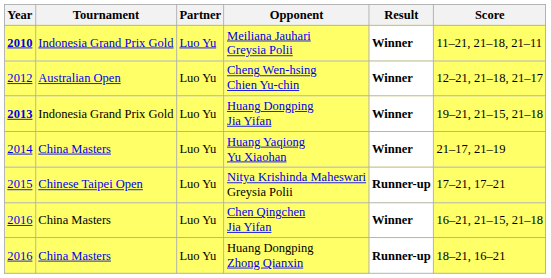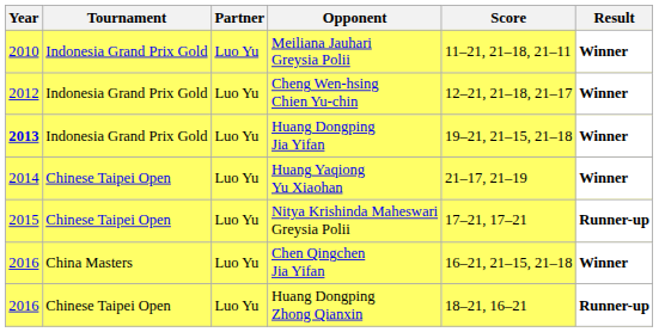 <table class="sortable wikitable" style="font-size: 90%;">
 <tr>
 <th>Year</th>
 <th>Tournament</th>
 <th>Partner</th>
 <th>Opponent</th>
+<th>Score</th>
 <th>Result</th>
-<th>Score</th>
 </tr>
 <tr style="background:#FFFF67">
-<td align="center"><strong><a href='#'>2010</a></strong></td>
+<td align="center"><a href='#'>2010</a></td>
 <td align="left"><a href='#'>Indonesia Grand Prix Gold</a></td>
 <td align="left"> <a href='#'>Luo Yu</a></td>
 <td align="left"> <a href='#'>Meiliana Jauhari</a> <br>  <a href='#'>Greysia Polii</a></td>
+<td align="left">11–21, 21–18, 21–11</td>
 <td style="text-align:left; background:white"> <strong>Winner</strong></td>
-<td align="left">11–21, 21–18, 21–11</td>
 </tr>
 <tr style="background:#FFFF67">
 <td align="center"><a href='#'>2012</a></td>
-<td align="left"><a href='#'>Australian Open</a></td>
+<td align="left">Indonesia Grand Prix Gold</td>
 <td align="left"> Luo Yu</td>
 <td align="left"> <a href='#'>Cheng Wen-hsing</a> <br>  <a href='#'>Chien Yu-chin</a></td>
+<td align="left">12–21, 21–18, 21–17</td>
 <td style="text-align:left; background:white"> <strong>Winner</strong></td>
-<td align="left">12–21, 21–18, 21–17</td>
 </tr>
 <tr style="background:#FFFF67">
 <td align="center"><strong><a href='#'>2013</a></strong></td>
 <td align="left">Indonesia Grand Prix Gold</td>
 <td align="left"> Luo Yu</td>
 <td align="left"> <a href='#'>Huang Dongping</a> <br>  <a href='#'>Jia Yifan</a></td>
+<td align="left">19–21, 21–15, 21–18</td>
 <td style="text-align:left; background:white"> <strong>Winner</strong></td>
-<td align="left">19–21, 21–15, 21–18</td>
 </tr>
 <tr style="background:#FFFF67">
 <td align="center"><a href='#'>2014</a></td>
-<td align="left"><a href='#'>China Masters</a></td>
+<td align="left"><a href='#'>Chinese Taipei Open</a></td>
 <td align="left"> Luo Yu</td>
 <td align="left"> <a href='#'>Huang Yaqiong</a> <br>  <a href='#'>Yu Xiaohan</a></td>
+<td align="left">21–17, 21–19</td>
 <td style="text-align:left; background:white"> <strong>Winner</strong></td>
-<td align="left">21–17, 21–19</td>
 </tr>
 <tr style="background:#FFFF67">
 <td align="center"><a href='#'>2015</a></td>
 <td align="left"><a href='#'>Chinese Taipei Open</a></td>
 <td align="left"> Luo Yu</td>
 <td align="left"> <a href='#'>Nitya Krishinda Maheswari</a> <br>  Greysia Polii</td>
+<td align="left">17–21, 17–21</td>
 <td style="text-align:left; background:white"> <strong>Runner-up</strong></td>
-<td align="left">17–21, 17–21</td>
 </tr>
 <tr style="background:#FFFF67">
 <td align="center"><a href='#'>2016</a></td>
 <td align="left">China Masters</td>
 <td align="left"> Luo Yu</td>
 <td align="left"> <a href='#'>Chen Qingchen</a> <br>  <a href='#'>Jia Yifan</a></td>
+<td align="left">16–21, 21–15, 21–18</td>
 <td style="text-align:left; background:white"> <strong>Winner</strong></td>
-<td align="left">16–21, 21–15, 21–18</td>
 </tr>
 <tr style="background:#FFFF67">
 <td align="center"><a href='#'>2016</a></td>
-<td align="left"><a href='#'>China Masters</a></td>
+<td align="left">Chinese Taipei Open</td>
 <td align="left"> Luo Yu</td>
 <td align="left"> Huang Dongping <br>  <a href='#'>Zhong Qianxin</a></td>
+<td align="left">18–21, 16–21</td>
 <td style="text-align:left; background:white"> <strong>Runner-up</strong></td>
-<td align="left">18–21, 16–21</td>
 </tr>
 </table>
